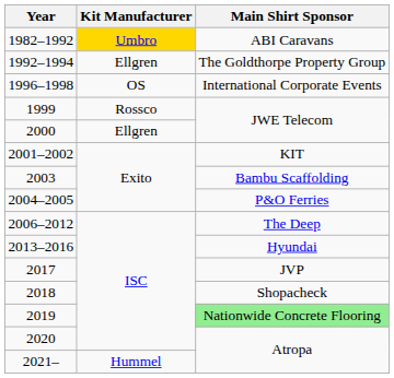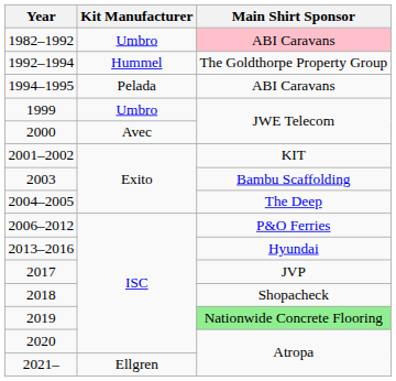 <table class="wikitable" style="text-align:center;">
 <tr>
 <th>Year</th>
 <th>Kit Manufacturer</th>
 <th>Main Shirt Sponsor</th>
 </tr>
 <tr>
 <td>1982–1992</td>
-<td style="background: gold;"><a href='#'>Umbro</a></td>
+<td><a href='#'>Umbro</a></td>
+<td style="background: pink;">ABI Caravans</td>
+</tr>
+<tr>
+<td>1992–1994</td>
+<td><a href='#'>Hummel</a></td>
+<td>The Goldthorpe Property Group</td>
+</tr>
+<tr>
+<td>1994–1995</td>
+<td>Pelada</td>
 <td>ABI Caravans</td>
 </tr>
 <tr>
-<td>1992–1994</td>
-<td>Ellgren</td>
-<td>The Goldthorpe Property Group</td>
-</tr>
-<tr>
-<td>1996–1998</td>
-<td>OS</td>
-<td>International Corporate Events</td>
-</tr>
-<tr>
 <td>1999</td>
-<td>Rossco</td>
+<td><a href='#'>Umbro</a></td>
 <td rowspan=2>JWE Telecom</td>
 </tr>
 <tr>
 <td>2000</td>
-<td>Ellgren</td>
+<td>Avec</td>
 </tr>
 <tr>
 <td>2001–2002</td>
 <td rowspan=3>Exito</td>
 <td>KIT</td>
 </tr>
 <tr>
 <td>2003</td>
 <td><a href='#'>Bambu Scaffolding</a></td>
 </tr>
 <tr>
 <td>2004–2005</td>
-<td><a href='#'>P&O Ferries</a></td>
+<td><a href='#'>The Deep</a></td>
 </tr>
 <tr>
 <td>2006–2012</td>
 <td rowspan="6"><a href='#'>ISC</a></td>
-<td><a href='#'>The Deep</a></td>
+<td><a href='#'>P&O Ferries</a></td>
 </tr>
 <tr>
 <td>2013–2016</td>
 <td><a href='#'>Hyundai</a></td>
 </tr>
 <tr>
 <td>2017</td>
 <td>JVP</td>
 </tr>
 <tr>
 <td>2018</td>
 <td>Shopacheck</td>
 </tr>
 <tr>
 <td>2019</td>
 <td style="background: lightgreen;">Nationwide Concrete Flooring</td>
 </tr>
 <tr>
 <td>2020</td>
 <td rowspan=2>Atropa</td>
 </tr>
 <tr>
 <td>2021–</td>
-<td><a href='#'>Hummel</a></td>
+<td>Ellgren</td>
 </tr>
 </table>
